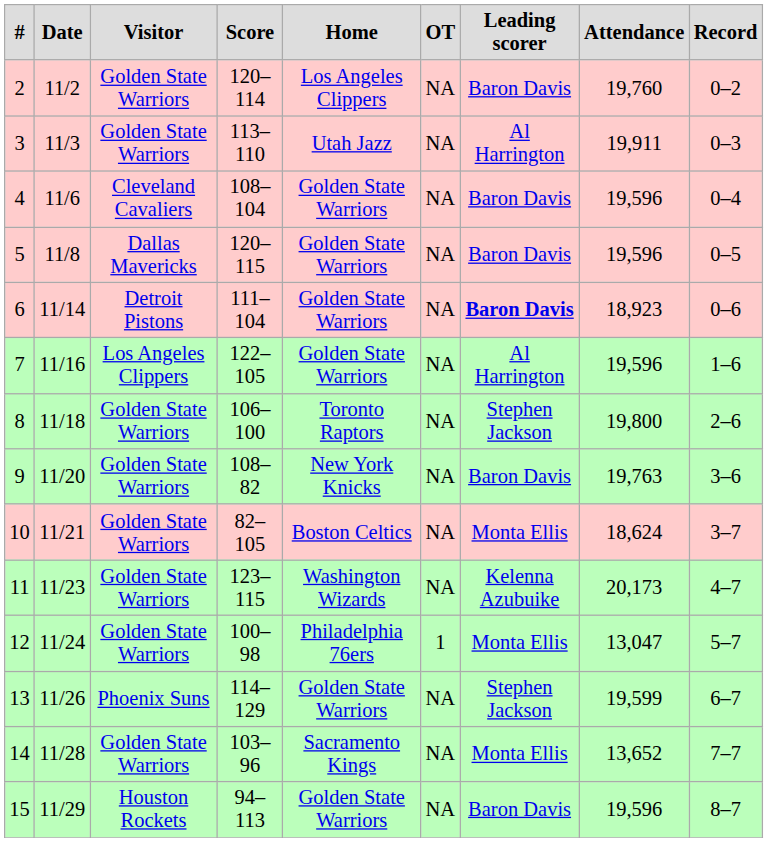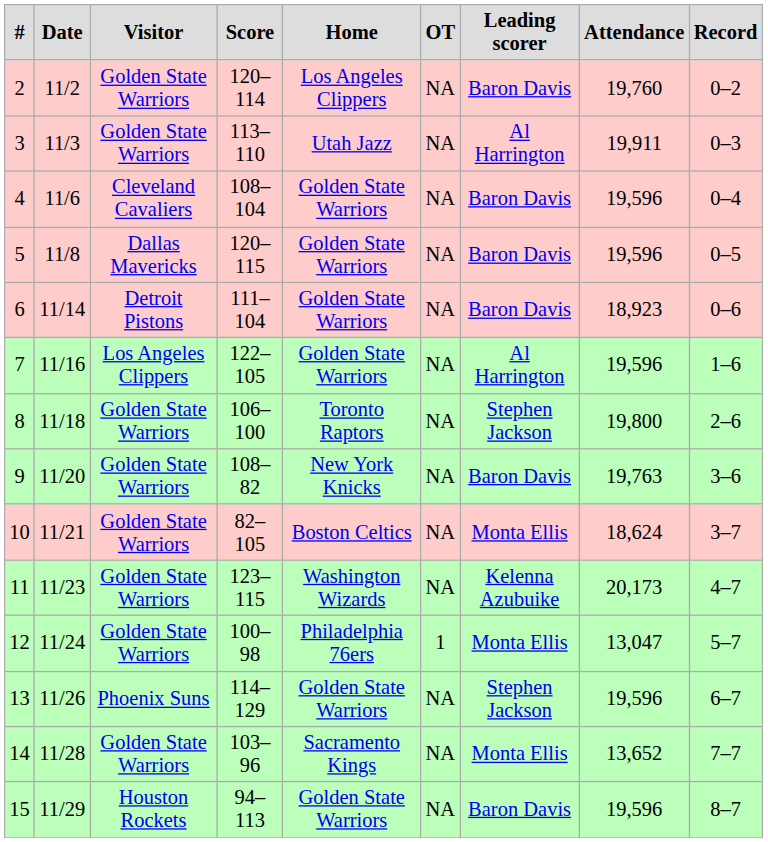 <table class="wikitable" width="95%" style="text-align:center;">
 <tr bgcolor="#dddddd">
 <td><strong>#</strong></td>
 <td><strong>Date</strong></td>
 <td><strong>Visitor</strong></td>
 <td><strong>Score</strong></td>
 <td><strong>Home</strong></td>
 <td><strong>OT</strong></td>
 <td><strong>Leading scorer</strong></td>
 <td><strong>Attendance</strong></td>
 <td><strong>Record</strong></td>
 </tr>
 <tr bgcolor="ffcccc">
 <td>2</td>
 <td>11/2</td>
 <td><a href='#'>Golden State Warriors</a></td>
 <td>120–114</td>
 <td><a href='#'>Los Angeles Clippers</a></td>
 <td>NA</td>
 <td><a href='#'>Baron Davis</a></td>
 <td>19,760</td>
 <td>0–2</td>
 </tr>
 <tr bgcolor="ffcccc">
 <td>3</td>
 <td>11/3</td>
 <td><a href='#'>Golden State Warriors</a></td>
 <td>113–110</td>
 <td><a href='#'>Utah Jazz</a></td>
 <td>NA</td>
 <td><a href='#'>Al Harrington</a></td>
 <td>19,911</td>
 <td>0–3</td>
 </tr>
 <tr bgcolor="ffcccc">
 <td>4</td>
 <td>11/6</td>
 <td><a href='#'>Cleveland Cavaliers</a></td>
 <td>108–104</td>
 <td><a href='#'>Golden State Warriors</a></td>
 <td>NA</td>
 <td><a href='#'>Baron Davis</a></td>
 <td>19,596</td>
 <td>0–4</td>
 </tr>
 <tr bgcolor="ffcccc">
 <td>5</td>
 <td>11/8</td>
 <td><a href='#'>Dallas Mavericks</a></td>
 <td>120–115</td>
 <td><a href='#'>Golden State Warriors</a></td>
 <td>NA</td>
 <td><a href='#'>Baron Davis</a></td>
 <td>19,596</td>
 <td>0–5</td>
 </tr>
 <tr bgcolor="ffcccc">
 <td>6</td>
 <td>11/14</td>
 <td><a href='#'>Detroit Pistons</a></td>
 <td>111–104</td>
 <td><a href='#'>Golden State Warriors</a></td>
 <td>NA</td>
-<td><strong><a href='#'>Baron Davis</a></strong></td>
+<td><a href='#'>Baron Davis</a></td>
 <td>18,923</td>
 <td>0–6</td>
 </tr>
 <tr bgcolor="bbffbb">
 <td>7</td>
 <td>11/16</td>
 <td><a href='#'>Los Angeles Clippers</a></td>
 <td>122–105</td>
 <td><a href='#'>Golden State Warriors</a></td>
 <td>NA</td>
 <td><a href='#'>Al Harrington</a></td>
 <td>19,596</td>
 <td>1–6</td>
 </tr>
 <tr bgcolor="bbffbb">
 <td>8</td>
 <td>11/18</td>
 <td><a href='#'>Golden State Warriors</a></td>
 <td>106–100</td>
 <td><a href='#'>Toronto Raptors</a></td>
 <td>NA</td>
 <td><a href='#'>Stephen Jackson</a></td>
 <td>19,800</td>
 <td>2–6</td>
 </tr>
 <tr bgcolor="bbffbb">
 <td>9</td>
 <td>11/20</td>
 <td><a href='#'>Golden State Warriors</a></td>
 <td>108–82</td>
 <td><a href='#'>New York Knicks</a></td>
 <td>NA</td>
 <td><a href='#'>Baron Davis</a></td>
 <td>19,763</td>
 <td>3–6</td>
 </tr>
 <tr bgcolor="ffcccc">
 <td>10</td>
 <td>11/21</td>
 <td><a href='#'>Golden State Warriors</a></td>
 <td>82–105</td>
 <td><a href='#'>Boston Celtics</a></td>
 <td>NA</td>
 <td><a href='#'>Monta Ellis</a></td>
 <td>18,624</td>
 <td>3–7</td>
 </tr>
 <tr bgcolor="bbffbb">
 <td>11</td>
 <td>11/23</td>
 <td><a href='#'>Golden State Warriors</a></td>
 <td>123–115</td>
 <td><a href='#'>Washington Wizards</a></td>
 <td>NA</td>
 <td><a href='#'>Kelenna Azubuike</a></td>
 <td>20,173</td>
 <td>4–7</td>
 </tr>
 <tr bgcolor="bbffbb">
 <td>12</td>
 <td>11/24</td>
 <td><a href='#'>Golden State Warriors</a></td>
 <td>100–98</td>
 <td><a href='#'>Philadelphia 76ers</a></td>
 <td>1</td>
 <td><a href='#'>Monta Ellis</a></td>
 <td>13,047</td>
 <td>5–7</td>
 </tr>
 <tr bgcolor="bbffbb">
 <td>13</td>
 <td>11/26</td>
 <td><a href='#'>Phoenix Suns</a></td>
 <td>114–129</td>
 <td><a href='#'>Golden State Warriors</a></td>
 <td>NA</td>
 <td><a href='#'>Stephen Jackson</a></td>
-<td>19,599</td>
+<td>19,596</td>
 <td>6–7</td>
 </tr>
 <tr bgcolor="bbffbb">
 <td>14</td>
 <td>11/28</td>
 <td><a href='#'>Golden State Warriors</a></td>
 <td>103–96</td>
 <td><a href='#'>Sacramento Kings</a></td>
 <td>NA</td>
 <td><a href='#'>Monta Ellis</a></td>
 <td>13,652</td>
 <td>7–7</td>
 </tr>
 <tr bgcolor="bbffbb">
 <td>15</td>
 <td>11/29</td>
 <td><a href='#'>Houston Rockets</a></td>
 <td>94–113</td>
 <td><a href='#'>Golden State Warriors</a></td>
 <td>NA</td>
 <td><a href='#'>Baron Davis</a></td>
 <td>19,596</td>
 <td>8–7</td>
 </tr>
 </table>
